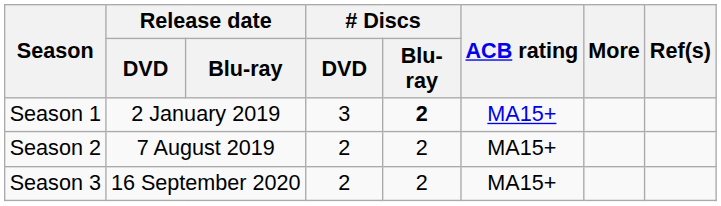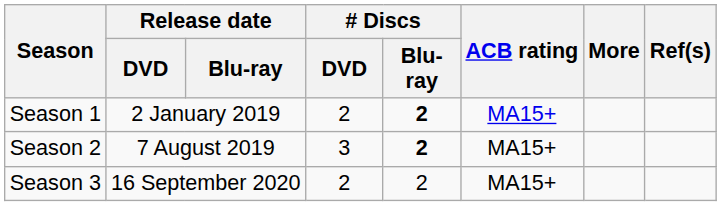 <table class="wikitable">
 <tr>
 <th rowspan="2">Season</th>
 <th colspan="2">Release date </th>
 <th colspan="2"># Discs</th>
 <th rowspan="2"><a href='#'>ACB</a> rating</th>
 <th rowspan="2">More</th>
 <th rowspan="2">Ref(s)</th>
 </tr>
 <tr>
 <th>DVD </th>
 <th>Blu-ray </th>
 <th width="50">DVD</th>
 <th width="50">Blu-ray</th>
 </tr>
 <tr>
 <td>Season 1</td>
 <td align="center" colspan="2">2 January 2019</td>
-<td align="center">3</td>
+<td align="center">2</td>
 <td align="center"><strong>2</strong></td>
 <td align="center"><a href='#'>MA15+</a></td>
 <td><br></td>
 <td align="center"></td>
 </tr>
 <tr>
 <td>Season 2</td>
 <td align="center" colspan="2">7 August 2019</td>
-<td align="center">2</td>
-<td align="center">2</td>
+<td align="center">3</td>
+<td align="center"><strong>2</strong></td>
 <td align="center">MA15+</td>
 <td><br></td>
 <td align="center"></td>
 </tr>
 <tr>
 <td>Season 3</td>
 <td align="center" colspan="2">16 September 2020</td>
 <td align="center">2</td>
 <td align="center">2</td>
 <td align="center">MA15+</td>
 <td><br></td>
 <td align="center"></td>
 </tr>
 </table>
